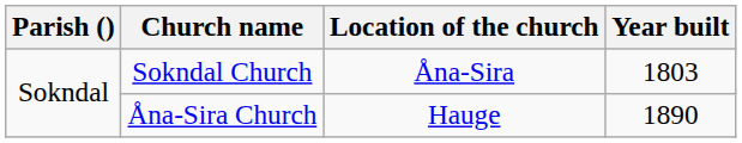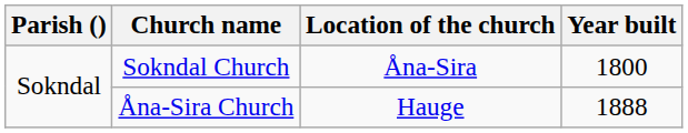 <table class="wikitable" style="text-align:center">
 <tr>
 <th>Parish ()</th>
 <th>Church name</th>
 <th>Location of the church</th>
 <th>Year built</th>
 </tr>
 <tr>
 <td rowspan="2">Sokndal</td>
 <td><a href='#'>Sokndal Church</a></td>
 <td><a href='#'>Åna-Sira</a></td>
-<td>1803</td>
+<td>1800</td>
 </tr>
 <tr>
 <td><a href='#'>Åna-Sira Church</a></td>
 <td><a href='#'>Hauge</a></td>
-<td>1890</td>
+<td>1888</td>
 </tr>
 </table>
